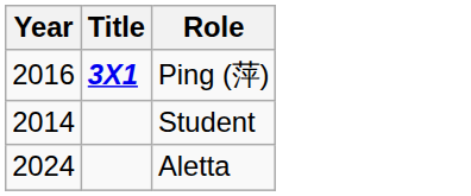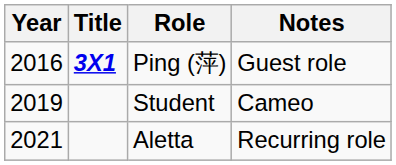 <table class="wikitable">
 <tr>
 <th>Year</th>
 <th>Title</th>
 <th>Role</th>
+<th>Notes</th>
 </tr>
 <tr>
 <td>2016</td>
 <td><strong><em><a href='#'>3X1</a></em></strong></td>
 <td>Ping (萍)</td>
+<td>Guest role</td>
 </tr>
 <tr>
-<td>2014</td>
+<td>2019</td>
 <td><em></em></td>
 <td>Student</td>
+<td>Cameo</td>
 </tr>
 <tr>
-<td>2024</td>
+<td>2021</td>
 <td><em></em></td>
 <td>Aletta</td>
+<td>Recurring role</td>
 </tr>
 </table>
